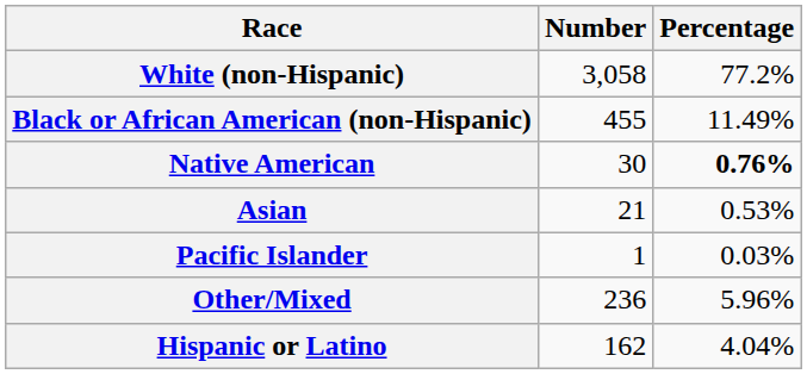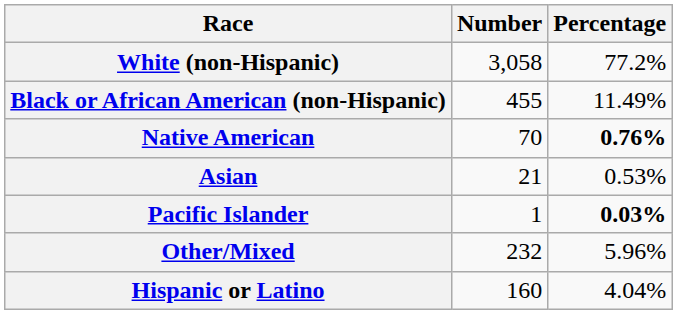 <table class="wikitable" style="text-align:right">
 <tr>
 <th scope="col">Race</th>
 <th scope="col">Number</th>
 <th scope="col">Percentage</th>
 </tr>
 <tr>
 <th scope="row"><a href='#'>White</a> (non-Hispanic)</th>
 <td>3,058</td>
 <td>77.2%</td>
 </tr>
 <tr>
 <th scope="row"><a href='#'>Black or African American</a> (non-Hispanic)</th>
 <td>455</td>
 <td>11.49%</td>
 </tr>
 <tr>
 <th scope="row"><a href='#'>Native American</a></th>
-<td>30</td>
+<td>70</td>
 <td><strong>0.76%</strong></td>
 </tr>
 <tr>
 <th scope="row"><a href='#'>Asian</a></th>
 <td>21</td>
 <td>0.53%</td>
 </tr>
 <tr>
 <th scope="row"><a href='#'>Pacific Islander</a></th>
 <td>1</td>
-<td>0.03%</td>
+<td><strong>0.03%</strong></td>
 </tr>
 <tr>
 <th scope="row"><a href='#'>Other/Mixed</a></th>
-<td>236</td>
+<td>232</td>
 <td>5.96%</td>
 </tr>
 <tr>
 <th scope="row"><a href='#'>Hispanic</a> or <a href='#'>Latino</a></th>
-<td>162</td>
+<td>160</td>
 <td>4.04%</td>
 </tr>
 </table>
